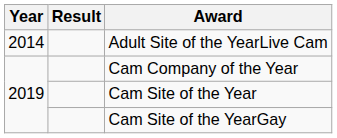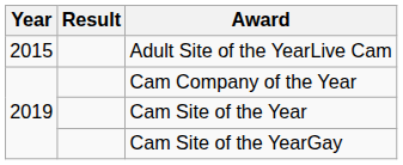 <table class="wikitable">
 <tr>
 <th>Year</th>
 <th>Result</th>
 <th>Award</th>
 </tr>
 <tr>
-<td rowspan="1">2014</td>
+<td rowspan="1">2015</td>
 <td></td>
 <td>Adult Site of the YearLive Cam</td>
 </tr>
 <tr>
 <td rowspan="3">2019</td>
 <td></td>
 <td>Cam Company of the Year </td>
 </tr>
 <tr>
 <td></td>
 <td>Cam Site of the Year </td>
 </tr>
 <tr>
 <td></td>
 <td>Cam Site of the YearGay </td>
 </tr>
 </table>
